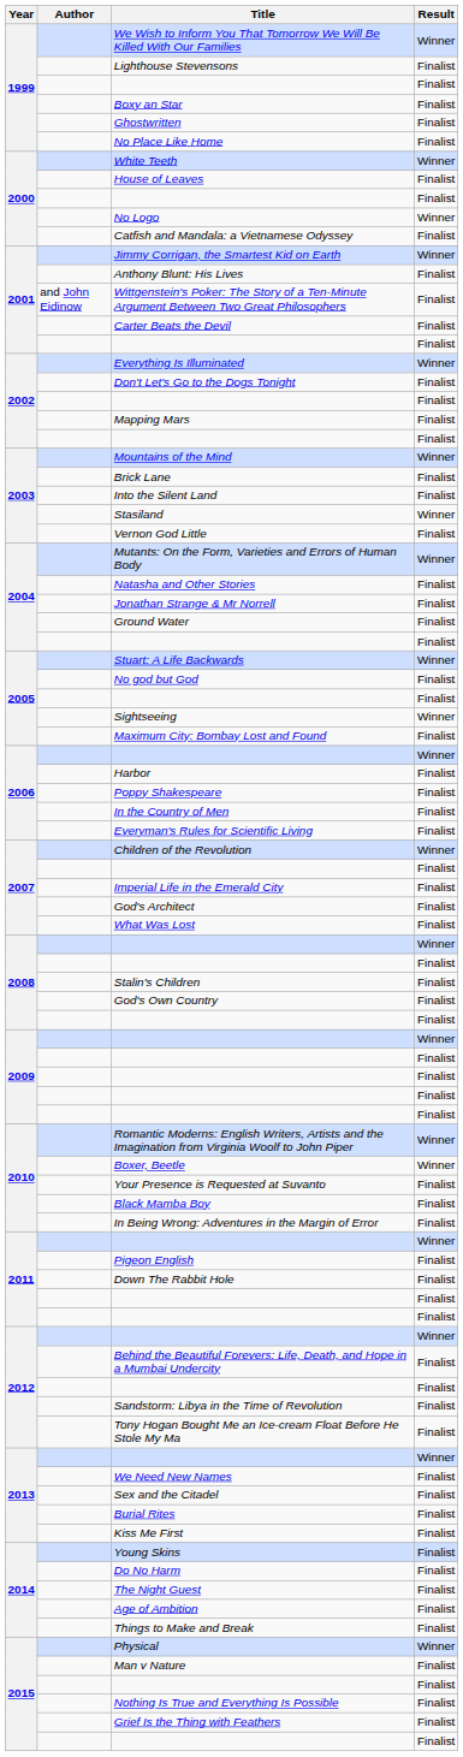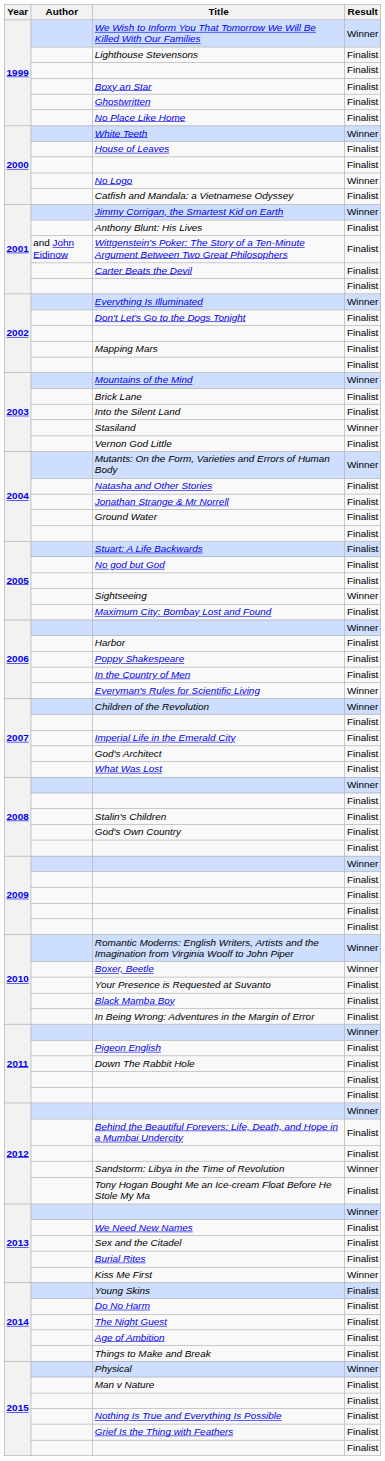 <table class="wikitable sortable mw-collapsible">
 <tr>
 <th>Year</th>
 <th>Author</th>
 <th>Title</th>
 <th>Result</th>
 </tr>
 <tr style="background:#cddeff">
 <th rowspan="6"><a href='#'>1999</a></th>
 <td></td>
 <td><em><a href='#'>We Wish to Inform You That Tomorrow We Will Be Killed With Our Families</a></em></td>
 <td>Winner</td>
 </tr>
 <tr>
 <td></td>
 <td><em>Lighthouse Stevensons</em></td>
 <td>Finalist</td>
 </tr>
 <tr>
 <td></td>
 <td><em></em></td>
 <td>Finalist</td>
 </tr>
 <tr>
 <td></td>
 <td><em><a href='#'>Boxy an Star</a></em></td>
 <td>Finalist</td>
 </tr>
 <tr>
 <td></td>
 <td><em><a href='#'>Ghostwritten</a></em></td>
 <td>Finalist</td>
 </tr>
 <tr>
 <td></td>
 <td><em><a href='#'>No Place Like Home</a></em></td>
 <td>Finalist</td>
 </tr>
 <tr style="background:#cddeff">
 <th rowspan="5"><a href='#'>2000</a></th>
 <td></td>
 <td><em><a href='#'>White Teeth</a></em></td>
 <td>Winner</td>
 </tr>
 <tr>
 <td></td>
 <td><em><a href='#'>House of Leaves</a></em></td>
 <td>Finalist</td>
 </tr>
 <tr>
 <td></td>
 <td><em></em></td>
 <td>Finalist</td>
 </tr>
 <tr>
 <td></td>
 <td><em><a href='#'>No Logo</a></em></td>
 <td>Winner</td>
 </tr>
 <tr>
 <td></td>
 <td><em>Catfish and Mandala: a Vietnamese Odyssey</em></td>
 <td>Finalist</td>
 </tr>
 <tr style="background:#cddeff">
 <th rowspan="5"><a href='#'>2001</a></th>
 <td></td>
 <td><em><a href='#'>Jimmy Corrigan, the Smartest Kid on Earth</a></em></td>
 <td>Winner</td>
 </tr>
 <tr>
 <td></td>
 <td><em>Anthony Blunt: His Lives</em></td>
 <td>Finalist</td>
 </tr>
 <tr>
 <td> and <a href='#'>John Eidinow</a></td>
 <td><em><a href='#'>Wittgenstein's Poker: The Story of a Ten-Minute Argument Between Two Great Philosophers</a></em></td>
 <td>Finalist</td>
 </tr>
 <tr>
 <td></td>
 <td><em><a href='#'>Carter Beats the Devil</a></em></td>
 <td>Finalist</td>
 </tr>
 <tr>
 <td></td>
 <td><em></em></td>
 <td>Finalist</td>
 </tr>
 <tr style="background:#cddeff">
 <th rowspan="5"><a href='#'>2002</a></th>
 <td></td>
 <td><em><a href='#'>Everything Is Illuminated</a></em></td>
 <td>Winner</td>
 </tr>
 <tr>
 <td></td>
 <td><em><a href='#'>Don't Let's Go to the Dogs Tonight</a></em></td>
 <td>Finalist</td>
 </tr>
 <tr>
 <td></td>
 <td><em></em></td>
 <td>Finalist</td>
 </tr>
 <tr>
 <td></td>
 <td><em>Mapping Mars</em></td>
 <td>Finalist</td>
 </tr>
 <tr>
 <td></td>
 <td><em></em></td>
 <td>Finalist</td>
 </tr>
 <tr style="background:#cddeff">
 <th rowspan="5"><a href='#'>2003</a></th>
 <td></td>
 <td><em><a href='#'>Mountains of the Mind</a></em></td>
 <td>Winner</td>
 </tr>
 <tr>
 <td></td>
 <td><em>Brick Lane</em></td>
 <td>Finalist</td>
 </tr>
 <tr>
 <td></td>
 <td><em>Into the Silent Land</em></td>
 <td>Finalist</td>
 </tr>
 <tr>
 <td></td>
 <td><em>Stasiland</em></td>
 <td>Winner</td>
 </tr>
 <tr>
 <td></td>
 <td><em>Vernon God Little</em></td>
 <td>Finalist</td>
 </tr>
 <tr style="background:#cddeff">
 <th rowspan="5"><a href='#'>2004</a></th>
 <td></td>
 <td><em>Mutants: On the Form, Varieties and Errors of Human Body</em></td>
 <td>Winner</td>
 </tr>
 <tr>
 <td></td>
 <td><em><a href='#'>Natasha and Other Stories</a> </em></td>
 <td>Finalist</td>
 </tr>
 <tr>
 <td></td>
 <td><em><a href='#'>Jonathan Strange & Mr Norrell</a> </em></td>
 <td>Finalist</td>
 </tr>
 <tr>
 <td></td>
 <td><em>Ground Water </em></td>
 <td>Finalist</td>
 </tr>
 <tr>
 <td></td>
 <td><em></em></td>
 <td>Finalist</td>
 </tr>
 <tr style="background:#cddeff">
 <th rowspan="5"><a href='#'>2005</a></th>
 <td></td>
 <td><em><a href='#'>Stuart: A Life Backwards</a></em></td>
-<td>Winner</td>
+<td>Finalist</td>
 </tr>
 <tr>
 <td></td>
 <td><em><a href='#'>No god but God</a></em></td>
 <td>Finalist</td>
 </tr>
 <tr>
 <td></td>
 <td><em></em></td>
 <td>Finalist</td>
 </tr>
 <tr>
 <td></td>
 <td><em>Sightseeing</em></td>
 <td>Winner</td>
 </tr>
 <tr>
 <td></td>
 <td><em><a href='#'>Maximum City: Bombay Lost and Found</a></em></td>
 <td>Finalist</td>
 </tr>
 <tr style="background:#cddeff">
 <th rowspan="5"><a href='#'>2006</a></th>
 <td></td>
 <td><em></em></td>
 <td>Winner</td>
 </tr>
 <tr>
 <td></td>
 <td><em>Harbor</em></td>
 <td>Finalist</td>
 </tr>
 <tr>
 <td></td>
 <td><em><a href='#'>Poppy Shakespeare</a></em></td>
 <td>Finalist</td>
 </tr>
 <tr>
 <td></td>
 <td><em><a href='#'>In the Country of Men</a></em></td>
 <td>Finalist</td>
 </tr>
 <tr>
 <td></td>
 <td><em><a href='#'>Everyman's Rules for Scientific Living</a></em></td>
-<td>Finalist</td>
+<td>Winner</td>
 </tr>
 <tr style="background:#cddeff">
 <th rowspan="5"><a href='#'>2007</a></th>
 <td></td>
 <td><em>Children of the Revolution</em></td>
 <td>Winner</td>
 </tr>
 <tr>
 <td></td>
 <td><em></em></td>
 <td>Finalist</td>
 </tr>
 <tr>
 <td></td>
 <td><em><a href='#'>Imperial Life in the Emerald City</a></em></td>
 <td>Finalist</td>
 </tr>
 <tr>
 <td></td>
 <td><em>God's Architect</em></td>
 <td>Finalist</td>
 </tr>
 <tr>
 <td></td>
 <td><em><a href='#'>What Was Lost</a></em></td>
 <td>Finalist</td>
 </tr>
 <tr style="background:#cddeff">
 <th rowspan="5"><a href='#'>2008</a></th>
 <td></td>
 <td><em></em></td>
 <td>Winner</td>
 </tr>
 <tr>
 <td></td>
 <td><em></em></td>
 <td>Finalist</td>
 </tr>
 <tr>
 <td></td>
 <td><em>Stalin's Children</em></td>
 <td>Finalist</td>
 </tr>
 <tr>
 <td></td>
 <td><em>God's Own Country</em></td>
 <td>Finalist</td>
 </tr>
 <tr>
 <td></td>
 <td><em></em></td>
 <td>Finalist</td>
 </tr>
 <tr style="background:#cddeff">
 <th rowspan="5"><a href='#'>2009</a></th>
 <td></td>
 <td><em></em></td>
 <td>Winner</td>
 </tr>
 <tr>
 <td></td>
 <td><em></em></td>
 <td>Finalist</td>
 </tr>
 <tr>
 <td></td>
 <td><em></em></td>
 <td>Finalist</td>
 </tr>
 <tr>
 <td></td>
 <td><em></em></td>
 <td>Finalist</td>
 </tr>
 <tr>
 <td></td>
 <td><em></em></td>
 <td>Finalist</td>
 </tr>
 <tr style="background:#cddeff">
 <th rowspan="5"><a href='#'>2010</a></th>
 <td></td>
 <td><em>Romantic Moderns: English Writers, Artists and the Imagination from Virginia Woolf to John Piper</em></td>
 <td>Winner</td>
 </tr>
 <tr>
 <td></td>
 <td><em><a href='#'>Boxer, Beetle</a></em></td>
 <td>Winner</td>
 </tr>
 <tr>
 <td></td>
 <td><em>Your Presence is Requested at Suvanto</em></td>
 <td>Finalist</td>
 </tr>
 <tr>
 <td></td>
 <td><em><a href='#'>Black Mamba Boy</a></em></td>
 <td>Finalist</td>
 </tr>
 <tr>
 <td></td>
 <td><em>In Being Wrong: Adventures in the Margin of Error</em></td>
 <td>Finalist</td>
 </tr>
 <tr style="background:#cddeff">
 <th rowspan="5"><a href='#'>2011</a></th>
 <td></td>
 <td><em></em></td>
 <td>Winner</td>
 </tr>
 <tr>
 <td></td>
 <td><em><a href='#'>Pigeon English</a></em></td>
 <td>Finalist</td>
 </tr>
 <tr>
 <td></td>
 <td><em>Down The Rabbit Hole</em></td>
 <td>Finalist</td>
 </tr>
 <tr>
 <td></td>
 <td><em></em></td>
 <td>Finalist</td>
 </tr>
 <tr>
 <td></td>
 <td><em></em></td>
 <td>Finalist</td>
 </tr>
 <tr style="background:#cddeff">
 <th rowspan="5"><a href='#'>2012</a></th>
 <td></td>
 <td><em></em></td>
 <td>Winner</td>
 </tr>
 <tr>
 <td></td>
 <td><em><a href='#'>Behind the Beautiful Forevers: Life, Death, and Hope in a Mumbai Undercity</a></em></td>
 <td>Finalist</td>
 </tr>
 <tr>
 <td></td>
 <td><em></em></td>
 <td>Finalist</td>
 </tr>
 <tr>
 <td></td>
 <td><em>Sandstorm: Libya in the Time of Revolution</em></td>
-<td>Finalist</td>
+<td>Winner</td>
 </tr>
 <tr>
 <td></td>
 <td><em>Tony Hogan Bought Me an Ice-cream Float Before He Stole My Ma</em></td>
 <td>Finalist</td>
 </tr>
 <tr style="background:#cddeff">
 <th rowspan="5"><a href='#'>2013</a></th>
 <td></td>
 <td><em></em></td>
 <td>Winner</td>
 </tr>
 <tr>
 <td></td>
 <td><em><a href='#'>We Need New Names</a></em></td>
 <td>Finalist</td>
 </tr>
 <tr>
 <td></td>
 <td><em>Sex and the Citadel</em></td>
 <td>Finalist</td>
 </tr>
 <tr>
 <td></td>
 <td><em><a href='#'>Burial Rites</a></em></td>
 <td>Finalist</td>
 </tr>
 <tr>
 <td></td>
 <td><em>Kiss Me First</em></td>
-<td>Finalist</td>
+<td>Winner</td>
 </tr>
 <tr style="background:#cddeff">
 <th rowspan="5"><a href='#'>2014</a></th>
 <td></td>
 <td><em>Young Skins</em></td>
 <td>Finalist</td>
 </tr>
 <tr>
 <td></td>
 <td><em><a href='#'>Do No Harm</a></em></td>
 <td>Finalist</td>
 </tr>
 <tr>
 <td></td>
 <td><em><a href='#'>The Night Guest</a></em></td>
 <td>Finalist</td>
 </tr>
 <tr>
 <td></td>
 <td><em><a href='#'>Age of Ambition</a></em></td>
 <td>Finalist</td>
 </tr>
 <tr>
 <td></td>
 <td><em>Things to Make and Break</em></td>
 <td>Finalist</td>
 </tr>
 <tr style="background:#cddeff">
 <th rowspan="6"><a href='#'>2015</a></th>
 <td></td>
 <td><em>Physical</em></td>
 <td>Winner</td>
 </tr>
 <tr>
 <td></td>
 <td><em>Man v Nature</em></td>
 <td>Finalist</td>
 </tr>
 <tr>
 <td></td>
 <td><em></em></td>
 <td>Finalist</td>
 </tr>
 <tr>
 <td></td>
 <td><em><a href='#'>Nothing Is True and Everything Is Possible</a></em></td>
 <td>Finalist</td>
 </tr>
 <tr>
 <td></td>
 <td><em><a href='#'>Grief Is the Thing with Feathers</a></em></td>
 <td>Finalist</td>
 </tr>
 <tr>
 <td></td>
 <td><em></em></td>
 <td>Finalist</td>
 </tr>
 </table>
